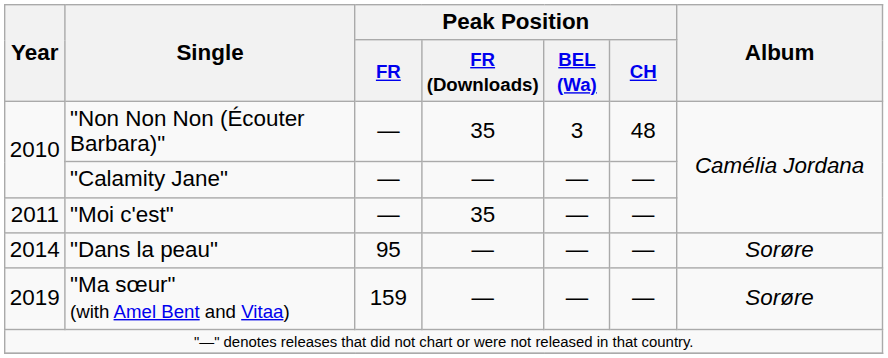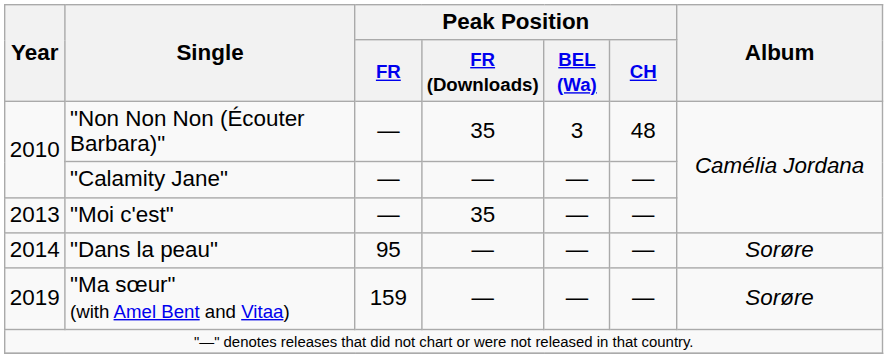 <table class="wikitable" style="text-align:center;">
 <tr>
 <th align="center" rowspan="2">Year</th>
 <th align="center" rowspan="2" width="200">Single</th>
 <th align="center" colspan="4">Peak Position</th>
 <th align="center" rowspan="2" width="140">Album</th>
 </tr>
 <tr>
 <th width="40"><small><a href='#'>FR</a></small></th>
 <th width="40"><small><a href='#'>FR</a> (Downloads)</small></th>
 <th width="40"><small><a href='#'>BEL<br>(Wa)</a></small></th>
 <th width="40"><small><a href='#'>CH</a></small></th>
 </tr>
 <tr>
 <td align="center" rowspan="2">2010</td>
 <td align="left">"Non Non Non (Écouter Barbara)"</td>
 <td align="center">—</td>
 <td align="center">35</td>
 <td align="center">3</td>
 <td align="center">48</td>
 <td align="center" rowspan="3"><em>Camélia Jordana</em></td>
 </tr>
 <tr>
 <td align="left">"Calamity Jane"</td>
 <td align="center">—</td>
 <td align="center">—</td>
 <td align="center">—</td>
 <td align="center">—</td>
 </tr>
 <tr>
-<td align="center" rowspan="1">2011</td>
+<td align="center" rowspan="1">2013</td>
 <td align="left">"Moi c'est"</td>
 <td align="center">—</td>
 <td align="center">35</td>
 <td align="center">—</td>
 <td align="center">—</td>
 </tr>
 <tr>
 <td align="center" rowspan="1">2014</td>
 <td align="left">"Dans la peau"</td>
 <td align="center">95</td>
 <td align="center">—</td>
 <td align="center">—</td>
 <td align="center">—</td>
 <td align="center" rowspan="1"><em>Sorøre</em></td>
 </tr>
 <tr>
 <td align="center" rowspan="1">2019</td>
 <td align="left">"Ma sœur"<br><small>(with <a href='#'>Amel Bent</a> and <a href='#'>Vitaa</a>)</small></td>
 <td align="center">159</td>
 <td align="center">—</td>
 <td align="center">—</td>
 <td align="center">—</td>
 <td align="center" rowspan="1"><em>Sorøre</em></td>
 </tr>
 <tr>
 <td align="center" colspan="16" style="font-size: 8pt">"—" denotes releases that did not chart or were not released in that country.</td>
 </tr>
 <tr>
 </tr>
 </table>
